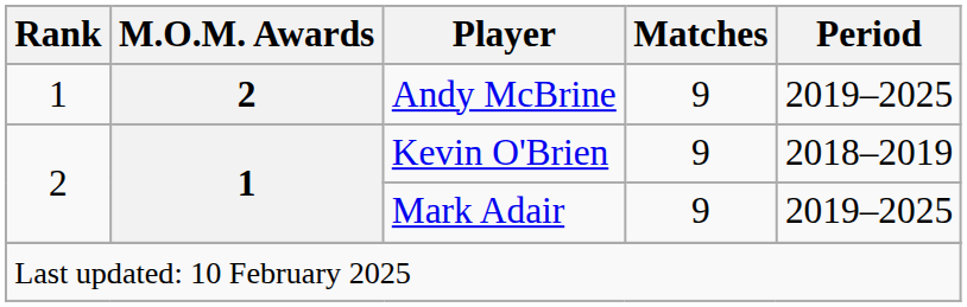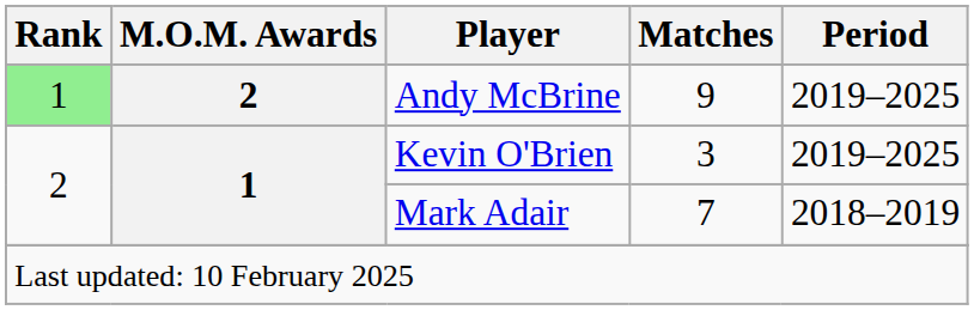 <table class="wikitable sortable">
 <tr>
 <th scope=col>Rank</th>
 <th scope=col>M.O.M. Awards</th>
 <th scope=col>Player</th>
 <th scope=col>Matches</th>
 <th scope=col>Period</th>
 </tr>
 <tr>
-<td align=center>1</td>
+<td align=center style="background: lightgreen;">1</td>
 <th>2</th>
 <td><a href='#'>Andy McBrine</a></td>
 <td align="center">9</td>
 <td>2019–2025</td>
 </tr>
 <tr>
 <td rowspan="2" align="center">2</td>
 <th rowspan="2">1</th>
 <td><a href='#'>Kevin O'Brien</a></td>
-<td align="center">9</td>
-<td>2018–2019</td>
+<td align="center">3</td>
+<td>2019–2025</td>
 </tr>
 <tr>
 <td><a href='#'>Mark Adair</a></td>
-<td align="center">9</td>
-<td>2019–2025</td>
+<td align="center">7</td>
+<td>2018–2019</td>
 </tr>
 <tr>
 </tr>
 <tr class=sortbottom>
 <td colspan=5><small>Last updated: 10 February 2025</small></td>
 </tr>
 </table>
